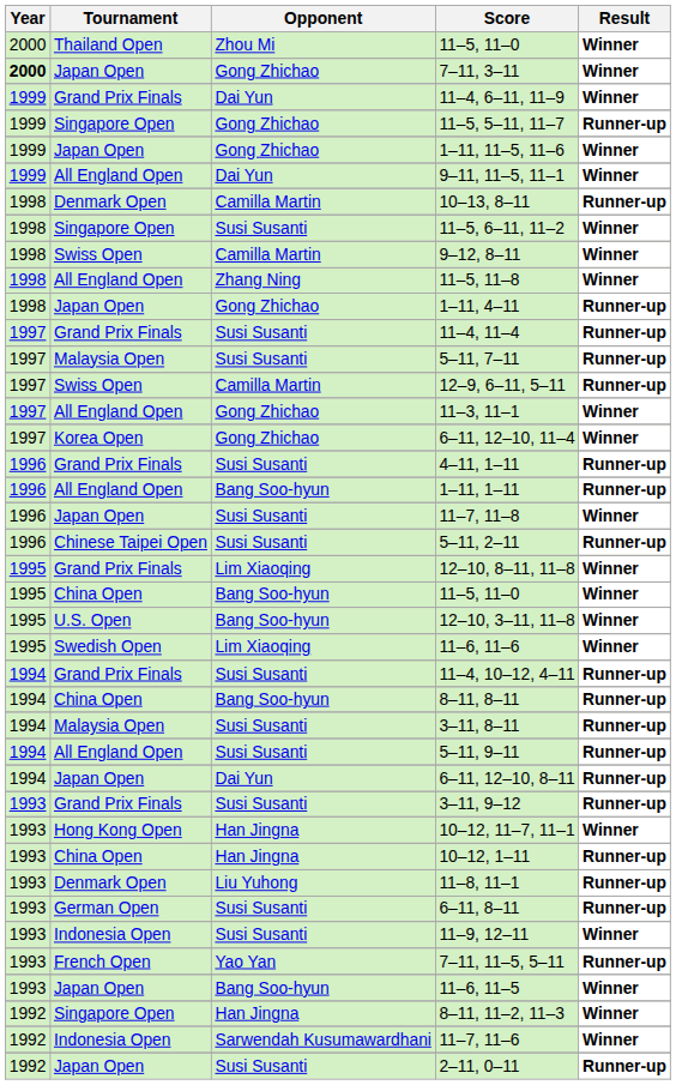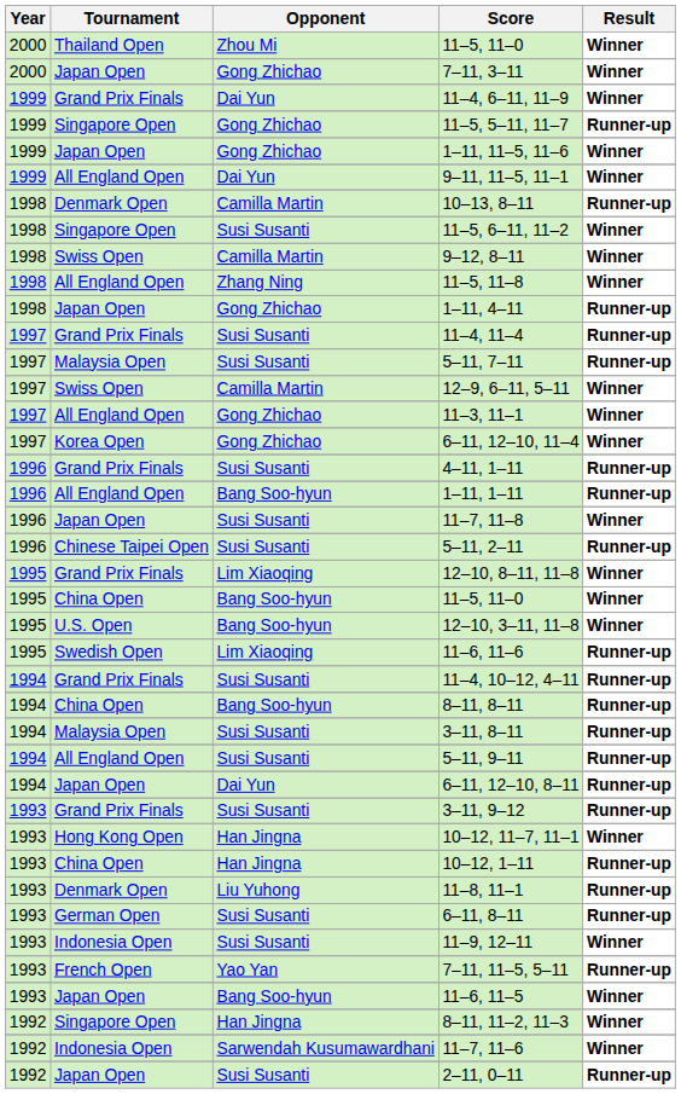 <table class="sortable wikitable" style="font-size: 90%;">
 <tr>
 <th>Year</th>
 <th>Tournament</th>
 <th>Opponent</th>
 <th>Score</th>
 <th>Result</th>
 </tr>
 <tr style="background:#D4F1C5">
 <td align="center">2000</td>
 <td align="left"><a href='#'>Thailand Open</a></td>
 <td align="left"> <a href='#'>Zhou Mi</a></td>
 <td align="left">11–5, 11–0</td>
 <td style="text-align:left; background:white"> <strong>Winner</strong></td>
 </tr>
 <tr>
 </tr>
 <tr style="background:#D4F1C5">
-<td align="center"><strong>2000</strong></td>
+<td align="center">2000</td>
 <td align="left"><a href='#'>Japan Open</a></td>
 <td align="left"> <a href='#'>Gong Zhichao</a></td>
 <td align="left">7–11, 3–11</td>
 <td style="text-align:left; background:white"> <strong>Winner</strong></td>
 </tr>
 <tr>
 </tr>
 <tr style="background:#D4F1C5">
 <td align="center"><a href='#'>1999</a></td>
 <td align="left"><a href='#'>Grand Prix Finals</a></td>
 <td align="left"> <a href='#'>Dai Yun</a></td>
 <td align="left">11–4, 6–11, 11–9</td>
 <td style="text-align:left; background:white"> <strong>Winner</strong></td>
 </tr>
 <tr>
 </tr>
 <tr style="background:#D4F1C5">
 <td align="center">1999</td>
 <td align="left"><a href='#'>Singapore Open</a></td>
 <td align="left"> <a href='#'>Gong Zhichao</a></td>
 <td align="left">11–5, 5–11, 11–7</td>
 <td style="text-align:left; background:white"> <strong>Runner-up</strong></td>
 </tr>
 <tr>
 </tr>
 <tr style="background:#D4F1C5">
 <td align="center">1999</td>
 <td align="left"><a href='#'>Japan Open</a></td>
 <td align="left"> <a href='#'>Gong Zhichao</a></td>
 <td align="left">1–11, 11–5, 11–6</td>
 <td style="text-align:left; background:white"> <strong>Winner</strong></td>
 </tr>
 <tr>
 </tr>
 <tr style="background:#D4F1C5">
 <td align="center"><a href='#'>1999</a></td>
 <td align="left"><a href='#'>All England Open</a></td>
 <td align="left"> <a href='#'>Dai Yun</a></td>
 <td align="left">9–11, 11–5, 11–1</td>
 <td style="text-align:left; background:white"> <strong>Winner</strong></td>
 </tr>
 <tr>
 </tr>
 <tr style="background:#D4F1C5">
 <td align="center">1998</td>
 <td align="left"><a href='#'>Denmark Open</a></td>
 <td align="left"> <a href='#'>Camilla Martin</a></td>
 <td align="left">10–13, 8–11</td>
 <td style="text-align:left; background:white"> <strong>Runner-up</strong></td>
 </tr>
 <tr>
 </tr>
 <tr style="background:#D4F1C5">
 <td align="center">1998</td>
 <td align="left"><a href='#'>Singapore Open</a></td>
 <td align="left"> <a href='#'>Susi Susanti</a></td>
 <td align="left">11–5, 6–11, 11–2</td>
 <td style="text-align:left; background:white"> <strong>Winner</strong></td>
 </tr>
 <tr>
 </tr>
 <tr style="background:#D4F1C5">
 <td align="center">1998</td>
 <td align="left"><a href='#'>Swiss Open</a></td>
 <td align="left"> <a href='#'>Camilla Martin</a></td>
 <td align="left">9–12, 8–11</td>
 <td style="text-align:left; background:white"> <strong>Winner</strong></td>
 </tr>
 <tr>
 </tr>
 <tr style="background:#D4F1C5">
 <td align="center"><a href='#'>1998</a></td>
 <td align="left"><a href='#'>All England Open</a></td>
 <td align="left"> <a href='#'>Zhang Ning</a></td>
 <td align="left">11–5, 11–8</td>
 <td style="text-align:left; background:white"> <strong>Winner</strong></td>
 </tr>
 <tr>
 </tr>
 <tr style="background:#D4F1C5">
 <td align="center">1998</td>
 <td align="left"><a href='#'>Japan Open</a></td>
 <td align="left"> <a href='#'>Gong Zhichao</a></td>
 <td align="left">1–11, 4–11</td>
 <td style="text-align:left; background:white"> <strong>Runner-up</strong></td>
 </tr>
 <tr>
 </tr>
 <tr style="background:#D4F1C5">
 <td align="center"><a href='#'>1997</a></td>
 <td align="left"><a href='#'>Grand Prix Finals</a></td>
 <td align="left"> <a href='#'>Susi Susanti</a></td>
 <td align="left">11–4, 11–4</td>
 <td style="text-align:left; background:white"> <strong>Runner-up</strong></td>
 </tr>
 <tr>
 </tr>
 <tr style="background:#D4F1C5">
 <td align="center">1997</td>
 <td align="left"><a href='#'>Malaysia Open</a></td>
 <td align="left"> <a href='#'>Susi Susanti</a></td>
 <td align="left">5–11, 7–11</td>
 <td style="text-align:left; background:white"> <strong>Runner-up</strong></td>
 </tr>
 <tr>
 </tr>
 <tr style="background:#D4F1C5">
 <td align="center">1997</td>
 <td align="left"><a href='#'>Swiss Open</a></td>
 <td align="left"> <a href='#'>Camilla Martin</a></td>
 <td align="left">12–9, 6–11, 5–11</td>
-<td style="text-align:left; background:white"> <strong>Runner-up</strong></td>
+<td style="text-align:left; background:white"> <strong>Winner</strong></td>
 </tr>
 <tr>
 </tr>
 <tr style="background:#D4F1C5">
 <td align="center"><a href='#'>1997</a></td>
 <td align="left"><a href='#'>All England Open</a></td>
 <td align="left"> <a href='#'>Gong Zhichao</a></td>
 <td align="left">11–3, 11–1</td>
 <td style="text-align:left; background:white"> <strong>Winner</strong></td>
 </tr>
 <tr>
 </tr>
 <tr style="background:#D4F1C5">
 <td align="center">1997</td>
 <td align="left"><a href='#'>Korea Open</a></td>
 <td align="left"> <a href='#'>Gong Zhichao</a></td>
 <td align="left">6–11, 12–10, 11–4</td>
 <td style="text-align:left; background:white"> <strong>Winner</strong></td>
 </tr>
 <tr>
 </tr>
 <tr style="background:#D4F1C5">
 <td align="center"><a href='#'>1996</a></td>
 <td align="left"><a href='#'>Grand Prix Finals</a></td>
 <td align="left"> <a href='#'>Susi Susanti</a></td>
 <td align="left">4–11, 1–11</td>
 <td style="text-align:left; background:white"> <strong>Runner-up</strong></td>
 </tr>
 <tr>
 </tr>
 <tr style="background:#D4F1C5">
 <td align="center"><a href='#'>1996</a></td>
 <td align="left"><a href='#'>All England Open</a></td>
 <td align="left"> <a href='#'>Bang Soo-hyun</a></td>
 <td align="left">1–11, 1–11</td>
 <td style="text-align:left; background:white"> <strong>Runner-up</strong></td>
 </tr>
 <tr>
 </tr>
 <tr style="background:#D4F1C5">
 <td align="center">1996</td>
 <td align="left"><a href='#'>Japan Open</a></td>
 <td align="left"> <a href='#'>Susi Susanti</a></td>
 <td align="left">11–7, 11–8</td>
 <td style="text-align:left; background:white"> <strong>Winner</strong></td>
 </tr>
 <tr>
 </tr>
 <tr style="background:#D4F1C5">
 <td align="center">1996</td>
 <td align="left"><a href='#'>Chinese Taipei Open</a></td>
 <td align="left"> <a href='#'>Susi Susanti</a></td>
 <td align="left">5–11, 2–11</td>
 <td style="text-align:left; background:white"> <strong>Runner-up</strong></td>
 </tr>
 <tr>
 </tr>
 <tr style="background:#D4F1C5">
 <td align="center"><a href='#'>1995</a></td>
 <td align="left"><a href='#'>Grand Prix Finals</a></td>
 <td align="left"> <a href='#'>Lim Xiaoqing</a></td>
 <td align="left">12–10, 8–11, 11–8</td>
 <td style="text-align:left; background:white"> <strong>Winner</strong></td>
 </tr>
 <tr>
 </tr>
 <tr style="background:#D4F1C5">
 <td align="center">1995</td>
 <td align="left"><a href='#'>China Open</a></td>
 <td align="left"> <a href='#'>Bang Soo-hyun</a></td>
 <td align="left">11–5, 11–0</td>
 <td style="text-align:left; background:white"> <strong>Winner</strong></td>
 </tr>
 <tr>
 </tr>
 <tr style="background:#D4F1C5">
 <td align="center">1995</td>
 <td align="left"><a href='#'>U.S. Open</a></td>
 <td align="left"> <a href='#'>Bang Soo-hyun</a></td>
 <td align="left">12–10, 3–11, 11–8</td>
 <td style="text-align:left; background:white"> <strong>Winner</strong></td>
 </tr>
 <tr>
 </tr>
 <tr style="background:#D4F1C5">
 <td align="center">1995</td>
 <td align="left"><a href='#'>Swedish Open</a></td>
 <td align="left"> <a href='#'>Lim Xiaoqing</a></td>
 <td align="left">11–6, 11–6</td>
-<td style="text-align:left; background:white"> <strong>Winner</strong></td>
+<td style="text-align:left; background:white"> <strong>Runner-up</strong></td>
 </tr>
 <tr>
 </tr>
 <tr style="background:#D4F1C5">
 <td align="center"><a href='#'>1994</a></td>
 <td align="left"><a href='#'>Grand Prix Finals</a></td>
 <td align="left"> <a href='#'>Susi Susanti</a></td>
 <td align="left">11–4, 10–12, 4–11</td>
 <td style="text-align:left; background:white"> <strong>Runner-up</strong></td>
 </tr>
 <tr>
 </tr>
 <tr style="background:#D4F1C5">
 <td align="center">1994</td>
 <td align="left"><a href='#'>China Open</a></td>
 <td align="left"> <a href='#'>Bang Soo-hyun</a></td>
 <td align="left">8–11, 8–11</td>
 <td style="text-align:left; background:white"> <strong>Runner-up</strong></td>
 </tr>
 <tr>
 </tr>
 <tr style="background:#D4F1C5">
 <td align="center">1994</td>
 <td align="left"><a href='#'>Malaysia Open</a></td>
 <td align="left"> <a href='#'>Susi Susanti</a></td>
 <td align="left">3–11, 8–11</td>
 <td style="text-align:left; background:white"> <strong>Runner-up</strong></td>
 </tr>
 <tr>
 </tr>
 <tr style="background:#D4F1C5">
 <td align="center"><a href='#'>1994</a></td>
 <td align="left"><a href='#'>All England Open</a></td>
 <td align="left"> <a href='#'>Susi Susanti</a></td>
 <td align="left">5–11, 9–11</td>
 <td style="text-align:left; background:white"> <strong>Runner-up</strong></td>
 </tr>
 <tr>
 </tr>
 <tr style="background:#D4F1C5">
 <td align="center">1994</td>
 <td align="left"><a href='#'>Japan Open</a></td>
 <td align="left"> <a href='#'>Dai Yun</a></td>
 <td align="left">6–11, 12–10, 8–11</td>
 <td style="text-align:left; background:white"> <strong>Runner-up</strong></td>
 </tr>
 <tr>
 </tr>
 <tr style="background:#D4F1C5">
 <td align="center"><a href='#'>1993</a></td>
 <td align="left"><a href='#'>Grand Prix Finals</a></td>
 <td align="left"> <a href='#'>Susi Susanti</a></td>
 <td align="left">3–11, 9–12</td>
 <td style="text-align:left; background:white"> <strong>Runner-up</strong></td>
 </tr>
 <tr>
 </tr>
 <tr style="background:#D4F1C5">
 <td align="center">1993</td>
 <td align="left"><a href='#'>Hong Kong Open</a></td>
 <td align="left"> <a href='#'>Han Jingna</a></td>
 <td align="left">10–12, 11–7, 11–1</td>
 <td style="text-align:left; background:white"> <strong>Winner</strong></td>
 </tr>
 <tr>
 </tr>
 <tr style="background:#D4F1C5">
 <td align="center">1993</td>
 <td align="left"><a href='#'>China Open</a></td>
 <td align="left"> <a href='#'>Han Jingna</a></td>
 <td align="left">10–12, 1–11</td>
 <td style="text-align:left; background:white"> <strong>Runner-up</strong></td>
 </tr>
 <tr>
 </tr>
 <tr style="background:#D4F1C5">
 <td align="center">1993</td>
 <td align="left"><a href='#'>Denmark Open</a></td>
 <td align="left"> <a href='#'>Liu Yuhong</a></td>
 <td align="left">11–8, 11–1</td>
 <td style="text-align:left; background:white"> <strong>Runner-up</strong></td>
 </tr>
 <tr>
 </tr>
 <tr style="background:#D4F1C5">
 <td align="center">1993</td>
 <td align="left"><a href='#'>German Open</a></td>
 <td align="left"> <a href='#'>Susi Susanti</a></td>
 <td align="left">6–11, 8–11</td>
 <td style="text-align:left; background:white"> <strong>Runner-up</strong></td>
 </tr>
 <tr>
 </tr>
 <tr style="background:#D4F1C5">
 <td align="center">1993</td>
 <td align="left"><a href='#'>Indonesia Open</a></td>
 <td align="left"> <a href='#'>Susi Susanti</a></td>
 <td align="left">11–9, 12–11</td>
 <td style="text-align:left; background:white"> <strong>Winner</strong></td>
 </tr>
 <tr>
 </tr>
 <tr style="background:#D4F1C5">
 <td align="center">1993</td>
 <td align="left"><a href='#'>French Open</a></td>
 <td align="left"> <a href='#'>Yao Yan</a></td>
 <td align="left">7–11, 11–5, 5–11</td>
 <td style="text-align:left; background:white"> <strong>Runner-up</strong></td>
 </tr>
 <tr>
 </tr>
 <tr style="background:#D4F1C5">
 <td align="center">1993</td>
 <td align="left"><a href='#'>Japan Open</a></td>
 <td align="left"> <a href='#'>Bang Soo-hyun</a></td>
 <td align="left">11–6, 11–5</td>
 <td style="text-align:left; background:white"> <strong>Winner</strong></td>
 </tr>
 <tr>
 </tr>
 <tr style="background:#D4F1C5">
 <td align="center">1992</td>
 <td align="left"><a href='#'>Singapore Open</a></td>
 <td align="left"> <a href='#'>Han Jingna</a></td>
 <td align="left">8–11, 11–2, 11–3</td>
 <td style="text-align:left; background:white"> <strong>Winner</strong></td>
 </tr>
 <tr>
 </tr>
 <tr style="background:#D4F1C5">
 <td align="center">1992</td>
 <td align="left"><a href='#'>Indonesia Open</a></td>
 <td align="left"> <a href='#'>Sarwendah Kusumawardhani</a></td>
 <td align="left">11–7, 11–6</td>
 <td style="text-align:left; background:white"> <strong>Winner</strong></td>
 </tr>
 <tr>
 </tr>
 <tr style="background:#D4F1C5">
 <td align="center">1992</td>
 <td align="left"><a href='#'>Japan Open</a></td>
 <td align="left"> <a href='#'>Susi Susanti</a></td>
 <td align="left">2–11, 0–11</td>
 <td style="text-align:left; background:white"> <strong>Runner-up</strong></td>
 </tr>
 </table>
